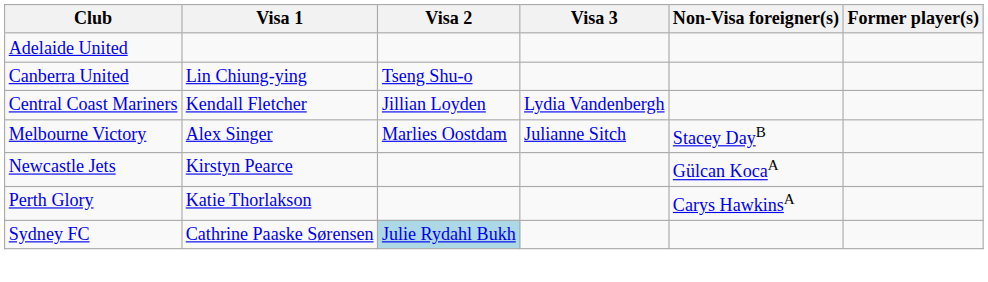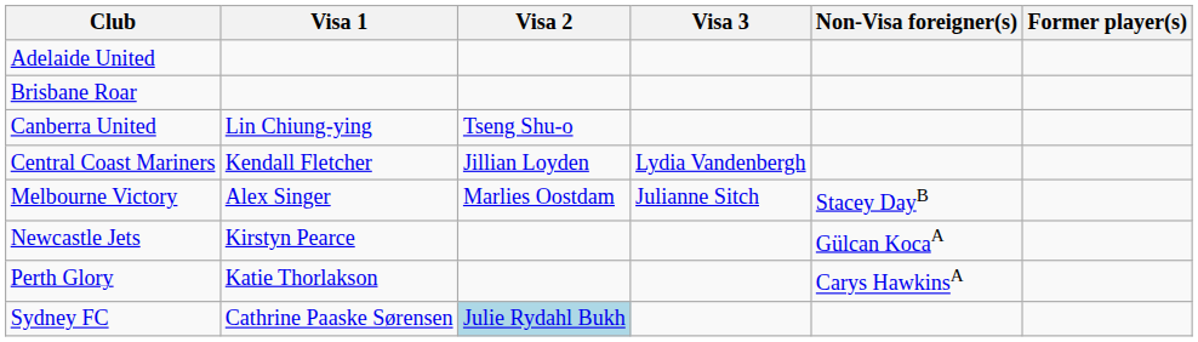 <table class="wikitable sortable">
 <tr>
 <th>Club</th>
 <th>Visa 1</th>
 <th>Visa 2</th>
 <th>Visa 3</th>
 <th>Non-Visa foreigner(s)</th>
 <th>Former player(s)</th>
 </tr>
 <tr style="vertical-align:top;">
 <td><a href='#'>Adelaide United</a></td>
+<td></td>
+<td></td>
+<td></td>
+<td></td>
+<td></td>
+</tr>
+<tr style="vertical-align:top;">
+<td><a href='#'>Brisbane Roar</a></td>
 <td></td>
 <td></td>
 <td></td>
 <td></td>
 <td></td>
 </tr>
 <tr style="vertical-align:top;">
 <td><a href='#'>Canberra United</a></td>
 <td> <a href='#'>Lin Chiung-ying</a></td>
 <td> <a href='#'>Tseng Shu-o</a></td>
 <td></td>
 <td></td>
 <td></td>
 </tr>
 <tr style="vertical-align:top;">
 <td><a href='#'>Central Coast Mariners</a></td>
 <td> <a href='#'>Kendall Fletcher</a></td>
 <td> <a href='#'>Jillian Loyden</a></td>
 <td> <a href='#'>Lydia Vandenbergh</a></td>
 <td></td>
 <td></td>
 </tr>
 <tr style="vertical-align:top;">
 <td><a href='#'>Melbourne Victory</a></td>
 <td> <a href='#'>Alex Singer</a></td>
 <td> <a href='#'>Marlies Oostdam</a></td>
 <td> <a href='#'>Julianne Sitch</a></td>
 <td> <a href='#'>Stacey Day</a><sup>B</sup></td>
 <td></td>
 </tr>
 <tr style="vertical-align:top;">
 <td><a href='#'>Newcastle Jets</a></td>
 <td> <a href='#'>Kirstyn Pearce</a></td>
 <td></td>
 <td></td>
 <td> <a href='#'>Gülcan Koca</a><sup>A</sup></td>
 <td></td>
 </tr>
 <tr style="vertical-align:top;">
 <td><a href='#'>Perth Glory</a></td>
 <td> <a href='#'>Katie Thorlakson</a></td>
 <td></td>
 <td></td>
 <td> <a href='#'>Carys Hawkins</a><sup>A</sup></td>
 <td></td>
 </tr>
 <tr style="vertical-align:top;">
 <td><a href='#'>Sydney FC</a></td>
 <td> <a href='#'>Cathrine Paaske Sørensen</a></td>
 <td style="background: lightblue;"> <a href='#'>Julie Rydahl Bukh</a></td>
 <td></td>
 <td></td>
 <td></td>
 </tr>
 </table>
